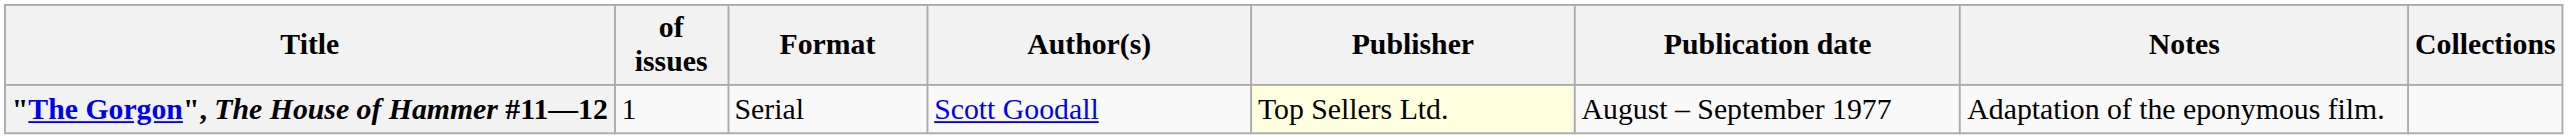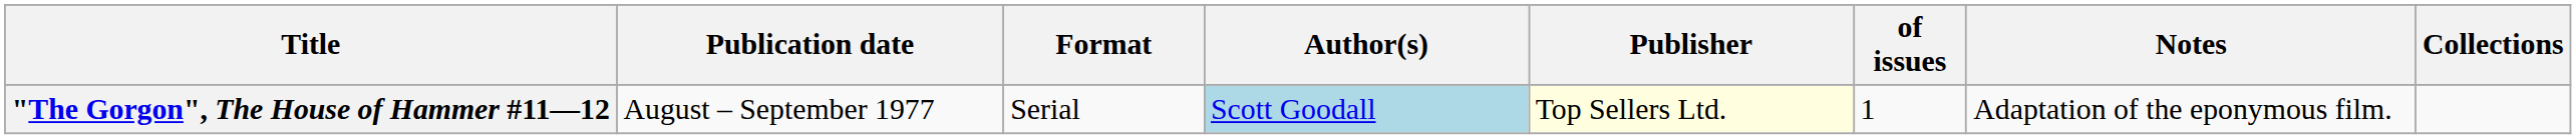 <table class="wikitable">
 <tr>
 <th>Title</th>
-<th style="width:40pt"> of issues</th>
+<th style="width:150pt">Publication date</th>
 <th style="width:75pt">Format</th>
 <th style="width:125pt">Author(s)</th>
 <th style="width:125pt">Publisher</th>
-<th style="width:150pt">Publication date</th>
+<th style="width:40pt"> of issues</th>
 <th style="width:175pt">Notes</th>
 <th>Collections</th>
 </tr>
 <tr>
 <th>"<a href='#'>The Gorgon</a>", <em>The House of Hammer</em> #11—12</th>
+<td>August – September 1977</td>
+<td>Serial</td>
+<td style="background: lightblue;"><a href='#'>Scott Goodall</a></td>
+<td style="background: lightyellow;">Top Sellers Ltd.</td>
 <td>1</td>
-<td>Serial</td>
-<td><a href='#'>Scott Goodall</a></td>
-<td style="background: lightyellow;">Top Sellers Ltd.</td>
-<td>August – September 1977</td>
 <td>Adaptation of the eponymous film.</td>
 <td></td>
 </tr>
 </table>
